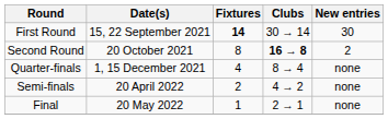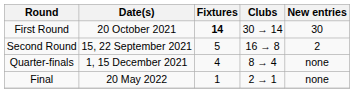 <table class="wikitable" style="text-align:center">
 <tr>
 <th>Round</th>
 <th>Date(s)</th>
 <th>Fixtures</th>
 <th>Clubs</th>
 <th>New entries</th>
 </tr>
 <tr>
 <td>First Round</td>
-<td>15, 22 September 2021</td>
+<td>20 October 2021</td>
 <td><strong>14</strong></td>
 <td>30 → 14</td>
 <td>30</td>
 </tr>
 <tr>
 <td>Second Round</td>
-<td>20 October 2021</td>
-<td>8</td>
-<td><strong>16 → 8</strong></td>
+<td>15, 22 September 2021</td>
+<td>5</td>
+<td>16 → 8</td>
 <td>2</td>
 </tr>
 <tr>
 <td>Quarter-finals</td>
 <td>1, 15 December 2021</td>
 <td>4</td>
 <td>8 → 4</td>
-<td>none</td>
-</tr>
-<tr>
-<td>Semi-finals</td>
-<td>20 April 2022</td>
-<td>2</td>
-<td>4 → 2</td>
 <td>none</td>
 </tr>
 <tr>
 <td>Final</td>
 <td>20 May 2022</td>
 <td>1</td>
 <td>2 → 1</td>
 <td>none</td>
 </tr>
 <tr>
 </tr>
 </table>
